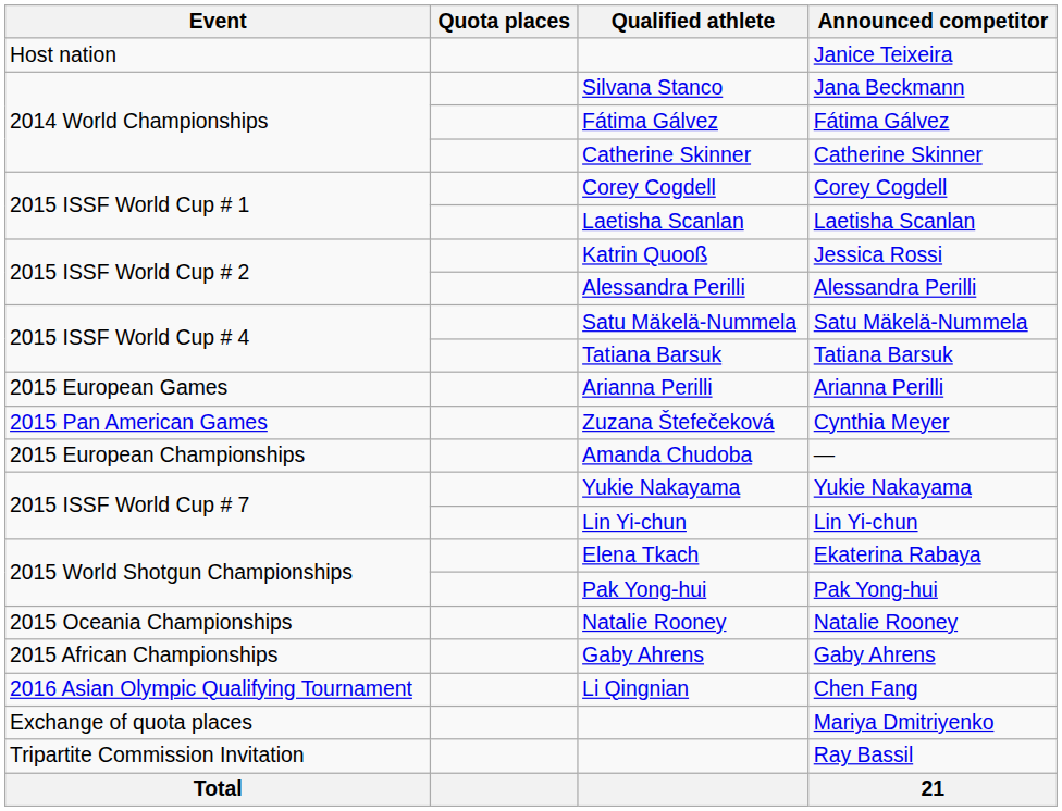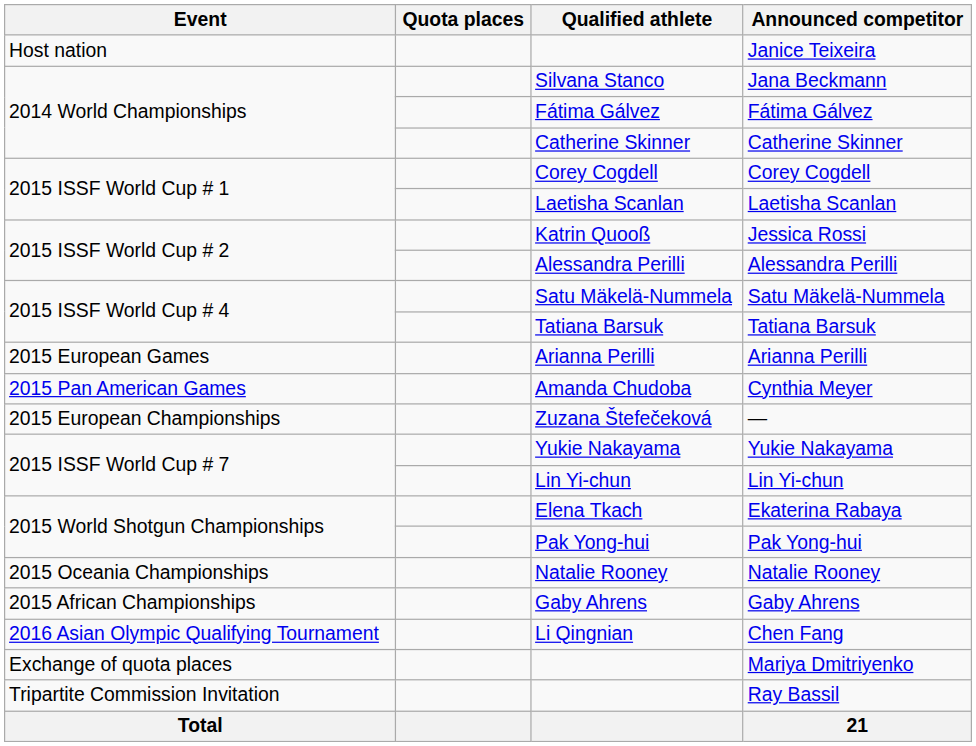 <table class=wikitable style="text-align:left" width=800>
 <tr>
 <th>Event</th>
 <th>Quota places</th>
 <th>Qualified athlete</th>
 <th>Announced competitor</th>
 </tr>
 <tr>
 <td>Host nation</td>
 <td></td>
 <td></td>
 <td><a href='#'>Janice Teixeira</a></td>
 </tr>
 <tr>
 <td rowspan="3">2014 World Championships</td>
 <td></td>
 <td><a href='#'>Silvana Stanco</a></td>
 <td><a href='#'>Jana Beckmann</a></td>
 </tr>
 <tr>
 <td></td>
 <td><a href='#'>Fátima Gálvez</a></td>
 <td><a href='#'>Fátima Gálvez</a></td>
 </tr>
 <tr>
 <td></td>
 <td><a href='#'>Catherine Skinner</a></td>
 <td><a href='#'>Catherine Skinner</a></td>
 </tr>
 <tr>
 <td rowspan="2">2015 ISSF World Cup # 1</td>
 <td></td>
 <td><a href='#'>Corey Cogdell</a></td>
 <td><a href='#'>Corey Cogdell</a></td>
 </tr>
 <tr>
 <td></td>
 <td><a href='#'>Laetisha Scanlan</a></td>
 <td><a href='#'>Laetisha Scanlan</a></td>
 </tr>
 <tr>
 <td rowspan="2">2015 ISSF World Cup # 2</td>
 <td></td>
 <td><a href='#'>Katrin Quooß</a></td>
 <td><a href='#'>Jessica Rossi</a></td>
 </tr>
 <tr>
 <td></td>
 <td><a href='#'>Alessandra Perilli</a></td>
 <td><a href='#'>Alessandra Perilli</a></td>
 </tr>
 <tr>
 <td rowspan="2">2015 ISSF World Cup # 4</td>
 <td></td>
 <td><a href='#'>Satu Mäkelä-Nummela</a></td>
 <td><a href='#'>Satu Mäkelä-Nummela</a></td>
 </tr>
 <tr>
 <td></td>
 <td><a href='#'>Tatiana Barsuk</a></td>
 <td><a href='#'>Tatiana Barsuk</a></td>
 </tr>
 <tr>
 <td>2015 European Games</td>
 <td></td>
 <td><a href='#'>Arianna Perilli</a></td>
 <td><a href='#'>Arianna Perilli</a></td>
 </tr>
 <tr>
 <td rowspan="1"><a href='#'>2015 Pan American Games</a></td>
 <td></td>
-<td><a href='#'>Zuzana Štefečeková</a></td>
+<td><a href='#'>Amanda Chudoba</a></td>
 <td><a href='#'>Cynthia Meyer</a></td>
 </tr>
 <tr>
 <td rowspan="1">2015 European Championships</td>
 <td></td>
-<td><a href='#'>Amanda Chudoba</a></td>
+<td><a href='#'>Zuzana Štefečeková</a></td>
 <td>—</td>
 </tr>
 <tr>
 <td rowspan="2">2015 ISSF World Cup # 7</td>
 <td></td>
 <td><a href='#'>Yukie Nakayama</a></td>
 <td><a href='#'>Yukie Nakayama</a></td>
 </tr>
 <tr>
 <td></td>
 <td><a href='#'>Lin Yi-chun</a></td>
 <td><a href='#'>Lin Yi-chun</a></td>
 </tr>
 <tr>
 <td rowspan="2">2015 World Shotgun Championships</td>
 <td></td>
 <td><a href='#'>Elena Tkach</a></td>
 <td><a href='#'>Ekaterina Rabaya</a></td>
 </tr>
 <tr>
 <td></td>
 <td><a href='#'>Pak Yong-hui</a></td>
 <td><a href='#'>Pak Yong-hui</a></td>
 </tr>
 <tr>
 <td rowspan="1">2015 Oceania Championships</td>
 <td></td>
 <td><a href='#'>Natalie Rooney</a></td>
 <td><a href='#'>Natalie Rooney</a></td>
 </tr>
 <tr>
 <td rowspan="1">2015 African Championships</td>
 <td></td>
 <td><a href='#'>Gaby Ahrens</a></td>
 <td><a href='#'>Gaby Ahrens</a></td>
 </tr>
 <tr>
 <td rowspan="1"><a href='#'>2016 Asian Olympic Qualifying Tournament</a></td>
 <td></td>
 <td><a href='#'>Li Qingnian</a></td>
 <td><a href='#'>Chen Fang</a></td>
 </tr>
 <tr>
 <td>Exchange of quota places</td>
 <td></td>
 <td></td>
 <td><a href='#'>Mariya Dmitriyenko</a></td>
 </tr>
 <tr>
 <td>Tripartite Commission Invitation</td>
 <td></td>
 <td></td>
 <td><a href='#'>Ray Bassil</a></td>
 </tr>
 <tr>
 <th>Total</th>
 <th></th>
 <th></th>
 <th>21</th>
 </tr>
 </table>
